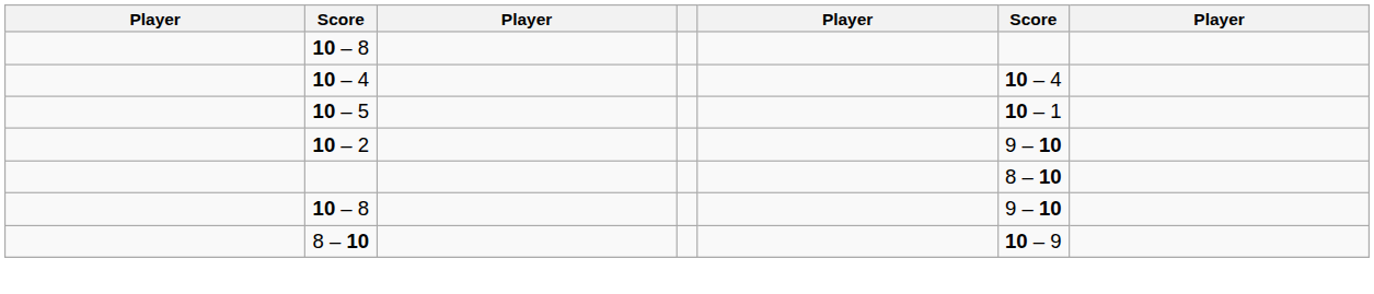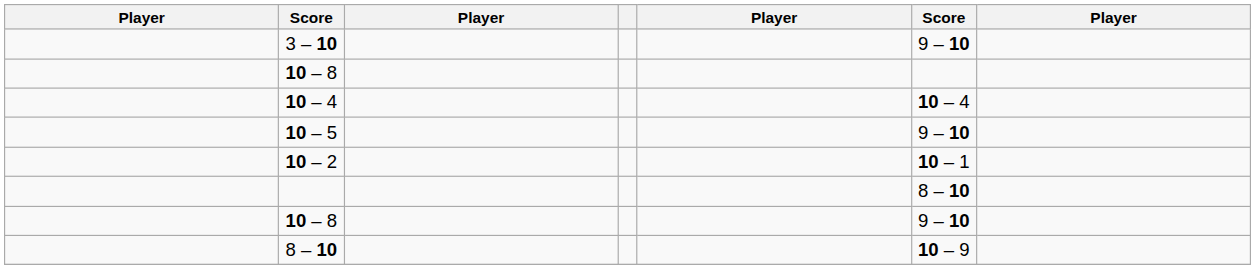 <table class="wikitable">
 <tr style="font-size:10pt;font-weight:bold">
 <th width=230>Player</th>
 <th width=50>Score</th>
 <th width=230>Player</th>
 <th width=10></th>
 <th width=230>Player</th>
 <th width=50>Score</th>
 <th width=230>Player</th>
+</tr>
+<tr>
+<td></td>
+<td align=center>3 – <strong>10</strong></td>
+<td></td>
+<td></td>
+<td></td>
+<td align=center>9 – <strong>10</strong></td>
+<td></td>
 </tr>
 <tr>
 <td></td>
 <td align=center><strong>10</strong>  – 8</td>
 <td></td>
 <td></td>
 <td></td>
 <td align=center></td>
 <td></td>
 </tr>
 <tr>
 <td></td>
 <td align=center><strong>10</strong> – 4</td>
 <td></td>
 <td></td>
 <td></td>
 <td align=center><strong>10</strong> – 4</td>
 <td></td>
 </tr>
 <tr>
 <td></td>
 <td align=center><strong>10</strong> – 5</td>
 <td></td>
 <td></td>
 <td></td>
-<td align=center><strong>10</strong> – 1</td>
+<td align=center>9 – <strong>10</strong></td>
 <td></td>
 </tr>
 <tr>
 <td></td>
 <td align=center><strong>10</strong> – 2</td>
 <td></td>
 <td></td>
 <td></td>
-<td align=center>9 – <strong>10</strong></td>
+<td align=center><strong>10</strong> – 1</td>
 <td></td>
 </tr>
 <tr>
 <td></td>
 <td align=center></td>
 <td></td>
 <td></td>
 <td></td>
 <td align=center>8  –  <strong>10</strong></td>
 <td></td>
 </tr>
 <tr>
 <td></td>
 <td align=center><strong>10</strong> – 8</td>
 <td></td>
 <td></td>
 <td></td>
 <td align=center>9 – <strong>10</strong></td>
 <td></td>
 </tr>
 <tr>
 <td></td>
 <td align=center>8 – <strong>10</strong></td>
 <td></td>
 <td></td>
 <td></td>
 <td align=center><strong>10</strong> – 9</td>
 <td></td>
 </tr>
 <tr>
 </tr>
 </table>
